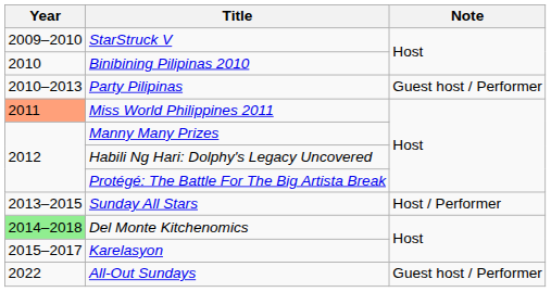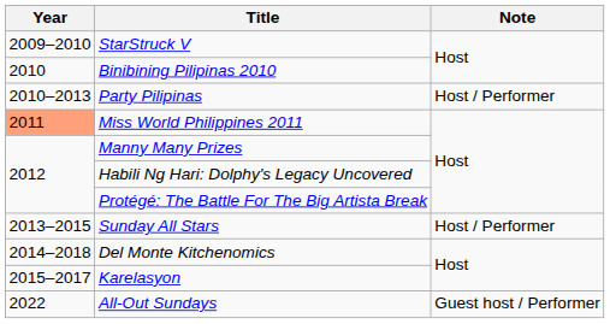 <table class="wikitable sortable">
 <tr>
 <th>Year</th>
 <th>Title</th>
 <th>Note</th>
 </tr>
 <tr>
 <td>2009–2010</td>
 <td><em><a href='#'>StarStruck V</a></em></td>
 <td rowspan="2">Host</td>
 </tr>
 <tr>
 <td>2010</td>
 <td><em><a href='#'>Binibining Pilipinas 2010</a></em></td>
 </tr>
 <tr>
 <td>2010–2013</td>
 <td><em><a href='#'>Party Pilipinas</a></em></td>
-<td>Guest host / Performer</td>
+<td>Host / Performer</td>
 </tr>
 <tr>
 <td style="background: lightsalmon;">2011</td>
 <td><em><a href='#'>Miss World Philippines 2011</a></em></td>
 <td rowspan="4">Host</td>
 </tr>
 <tr>
 <td rowspan="3">2012</td>
 <td><em><a href='#'>Manny Many Prizes</a></em></td>
 </tr>
 <tr>
 <td><em>Habili Ng Hari: Dolphy's Legacy Uncovered</em></td>
 </tr>
 <tr>
 <td><em><a href='#'>Protégé: The Battle For The Big Artista Break</a></em></td>
 </tr>
 <tr>
 <td>2013–2015</td>
 <td><em><a href='#'>Sunday All Stars</a></em></td>
 <td>Host / Performer</td>
 </tr>
 <tr>
-<td style="background: lightgreen;">2014–2018</td>
+<td>2014–2018</td>
 <td><em>Del Monte Kitchenomics</em></td>
 <td rowspan="2">Host</td>
 </tr>
 <tr>
 <td>2015–2017</td>
 <td><em><a href='#'>Karelasyon</a></em></td>
 </tr>
 <tr>
 <td>2022</td>
 <td><em><a href='#'>All-Out Sundays</a></em></td>
 <td>Guest host / Performer</td>
 </tr>
 </table>
